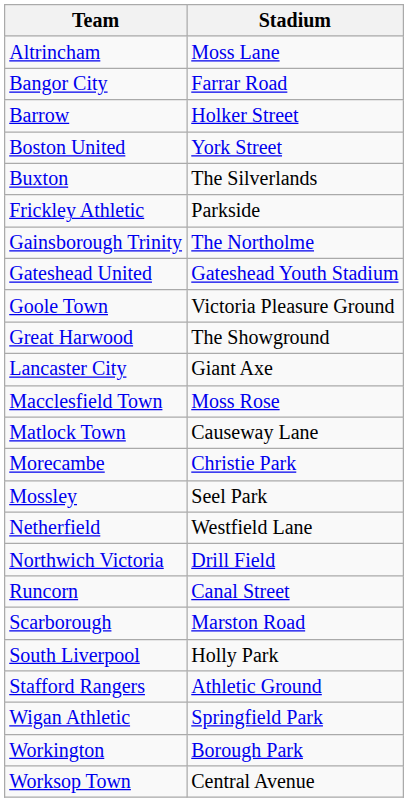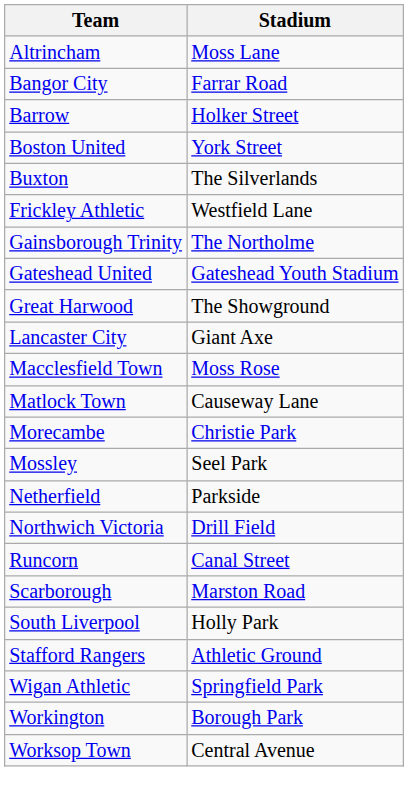 <table class="wikitable sortable">
 <tr>
 <th>Team</th>
 <th>Stadium</th>
 </tr>
 <tr>
 <td><a href='#'>Altrincham</a></td>
 <td><a href='#'>Moss Lane</a></td>
 </tr>
 <tr>
 <td><a href='#'>Bangor City</a></td>
 <td><a href='#'>Farrar Road</a></td>
 </tr>
 <tr>
 <td><a href='#'>Barrow</a></td>
 <td><a href='#'>Holker Street</a></td>
 </tr>
 <tr>
 <td><a href='#'>Boston United</a></td>
 <td><a href='#'>York Street</a></td>
 </tr>
 <tr>
 <td><a href='#'>Buxton</a></td>
 <td>The Silverlands</td>
 </tr>
 <tr>
 <td><a href='#'>Frickley Athletic</a></td>
-<td>Parkside</td>
+<td>Westfield Lane</td>
 </tr>
 <tr>
 <td><a href='#'>Gainsborough Trinity</a></td>
 <td><a href='#'>The Northolme</a></td>
 </tr>
 <tr>
 <td><a href='#'>Gateshead United</a></td>
 <td><a href='#'>Gateshead Youth Stadium</a></td>
-</tr>
-<tr>
-<td><a href='#'>Goole Town</a></td>
-<td>Victoria Pleasure Ground</td>
 </tr>
 <tr>
 <td><a href='#'>Great Harwood</a></td>
 <td>The Showground</td>
 </tr>
 <tr>
 <td><a href='#'>Lancaster City</a></td>
 <td>Giant Axe</td>
 </tr>
 <tr>
 <td><a href='#'>Macclesfield Town</a></td>
 <td><a href='#'>Moss Rose</a></td>
 </tr>
 <tr>
 <td><a href='#'>Matlock Town</a></td>
 <td>Causeway Lane</td>
 </tr>
 <tr>
 <td><a href='#'>Morecambe</a></td>
 <td><a href='#'>Christie Park</a></td>
 </tr>
 <tr>
 <td><a href='#'>Mossley</a></td>
 <td>Seel Park</td>
 </tr>
 <tr>
 <td><a href='#'>Netherfield</a></td>
-<td>Westfield Lane</td>
+<td>Parkside</td>
 </tr>
 <tr>
 <td><a href='#'>Northwich Victoria</a></td>
 <td><a href='#'>Drill Field</a></td>
 </tr>
 <tr>
 <td><a href='#'>Runcorn</a></td>
 <td><a href='#'>Canal Street</a></td>
 </tr>
 <tr>
 <td><a href='#'>Scarborough</a></td>
 <td><a href='#'>Marston Road</a></td>
 </tr>
 <tr>
 <td><a href='#'>South Liverpool</a></td>
 <td>Holly Park</td>
 </tr>
 <tr>
 <td><a href='#'>Stafford Rangers</a></td>
 <td><a href='#'>Athletic Ground</a></td>
 </tr>
 <tr>
 <td><a href='#'>Wigan Athletic</a></td>
 <td><a href='#'>Springfield Park</a></td>
 </tr>
 <tr>
 <td><a href='#'>Workington</a></td>
 <td><a href='#'>Borough Park</a></td>
 </tr>
 <tr>
 <td><a href='#'>Worksop Town</a></td>
 <td>Central Avenue</td>
 </tr>
 </table>
